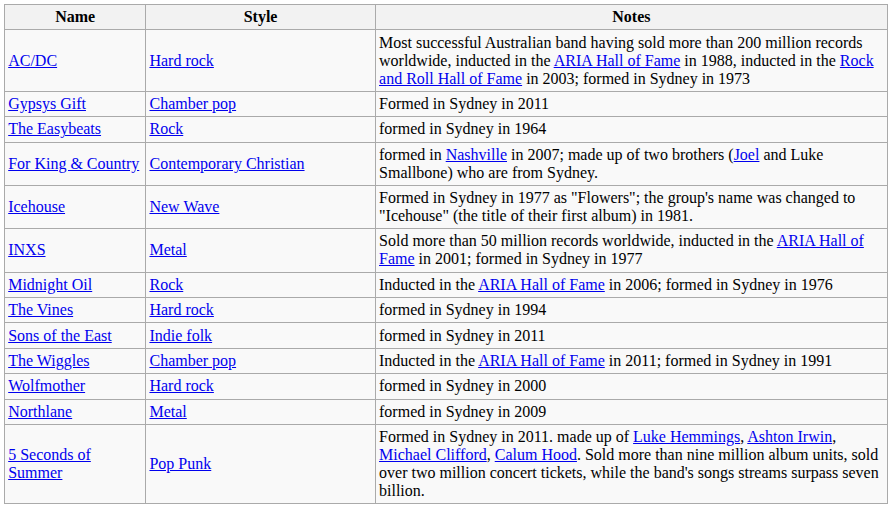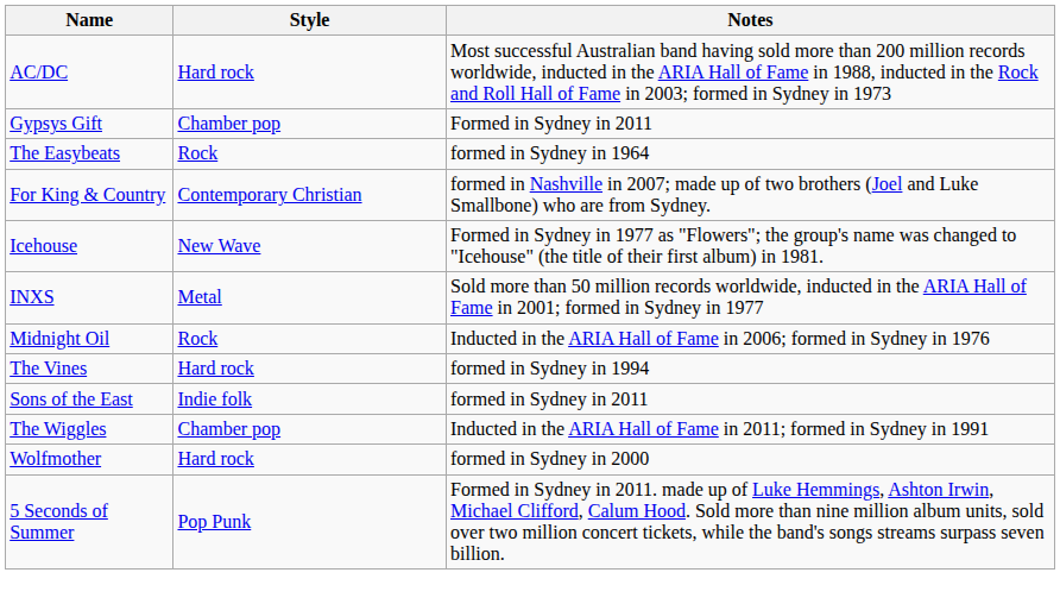 <table class="wikitable sortable plainrowheaders" style="width:100%">
 <tr>
 <th scope="col" style="width:16%;">Name</th>
 <th scope="col" style="width:26%;">Style</th>
 <th scope="col" style="width:58%;">Notes</th>
 </tr>
 <tr>
 <td scope="row"><a href='#'>AC/DC</a></td>
 <td><a href='#'>Hard rock</a></td>
 <td>Most successful Australian band having sold more than 200 million records worldwide, inducted in the <a href='#'>ARIA Hall of Fame</a> in 1988, inducted in the <a href='#'>Rock and Roll Hall of Fame</a> in 2003; formed in Sydney in 1973</td>
 </tr>
 <tr>
 <td scope="row"><a href='#'>Gypsys Gift</a></td>
 <td><a href='#'>Chamber pop</a></td>
 <td>Formed in Sydney in 2011</td>
 </tr>
 <tr>
 <td scope="row"><a href='#'>The Easybeats</a></td>
 <td><a href='#'>Rock</a></td>
 <td>formed in Sydney in 1964</td>
 </tr>
 <tr>
 <td><a href='#'>For King & Country</a></td>
 <td><a href='#'>Contemporary Christian</a></td>
 <td>formed in <a href='#'>Nashville</a> in 2007; made up of two brothers (<a href='#'>Joel</a> and Luke Smallbone) who are from Sydney.</td>
 </tr>
 <tr>
 <td scope="row"><a href='#'>Icehouse</a></td>
 <td><a href='#'>New Wave</a></td>
 <td>Formed in Sydney in 1977 as "Flowers"; the group's name was changed to "Icehouse" (the title of their first album) in 1981.</td>
 </tr>
 <tr>
 <td scope="row"><a href='#'>INXS</a></td>
 <td><a href='#'>Metal</a></td>
 <td>Sold more than 50 million records worldwide, inducted in the <a href='#'>ARIA Hall of Fame</a> in 2001; formed in Sydney in 1977</td>
 </tr>
 <tr>
 <td scope="row"><a href='#'>Midnight Oil</a></td>
 <td><a href='#'>Rock</a></td>
 <td>Inducted in the <a href='#'>ARIA Hall of Fame</a> in 2006; formed in Sydney in 1976</td>
 </tr>
 <tr>
 <td scope="row"><a href='#'>The Vines</a></td>
 <td><a href='#'>Hard rock</a></td>
 <td>formed in Sydney in 1994</td>
 </tr>
 <tr>
 <td scope="row"><a href='#'>Sons of the East</a></td>
 <td><a href='#'>Indie folk</a></td>
 <td>formed in Sydney in 2011</td>
 </tr>
 <tr>
 <td scope="row"><a href='#'>The Wiggles</a></td>
 <td><a href='#'>Chamber pop</a></td>
 <td>Inducted in the <a href='#'>ARIA Hall of Fame</a> in 2011; formed in Sydney in 1991</td>
 </tr>
 <tr>
 <td scope="row"><a href='#'>Wolfmother</a></td>
 <td><a href='#'>Hard rock</a></td>
 <td>formed in Sydney in 2000</td>
 </tr>
 <tr>
-<td scope="row"><a href='#'>Northlane</a></td>
-<td><a href='#'>Metal</a></td>
-<td>formed in Sydney in 2009</td>
-</tr>
-<tr>
 <td scope="row"><a href='#'>5 Seconds of Summer</a></td>
 <td><a href='#'>Pop Punk</a></td>
 <td>Formed in Sydney in 2011. made up of <a href='#'>Luke Hemmings</a>, <a href='#'>Ashton Irwin</a>, <a href='#'>Michael Clifford</a>, <a href='#'>Calum Hood</a>. Sold more than nine million album units, sold over two million concert tickets, while the band's songs streams surpass seven billion.</td>
 </tr>
 </table>
